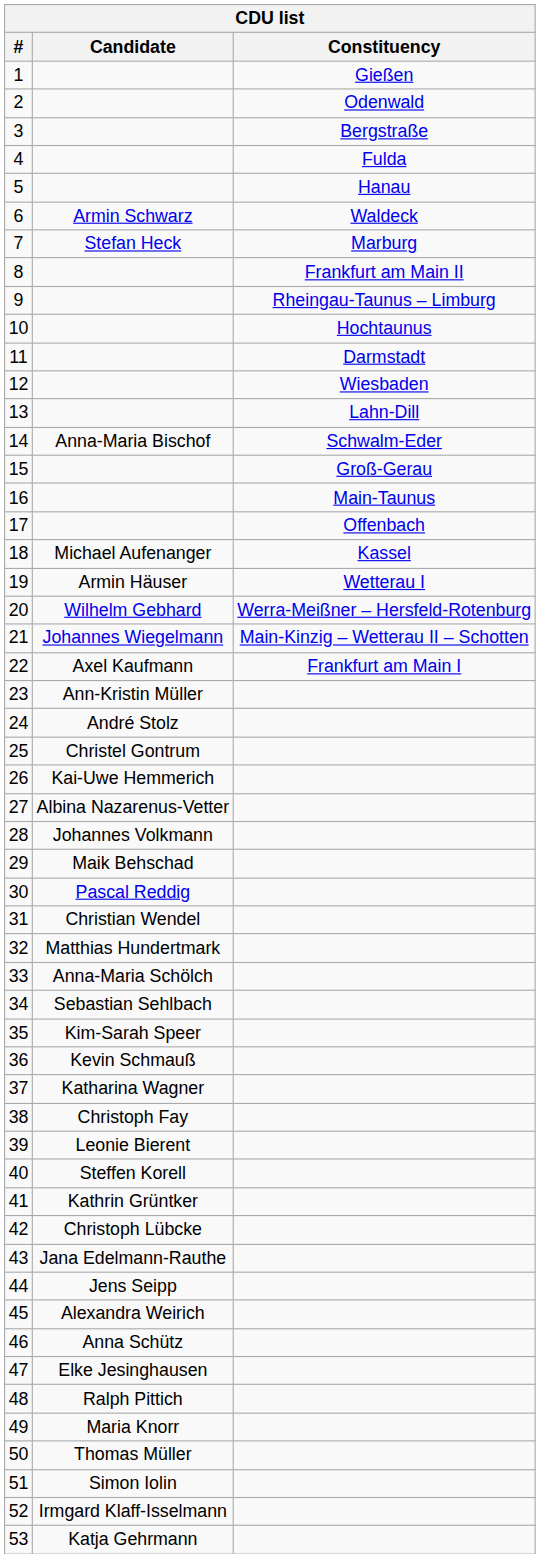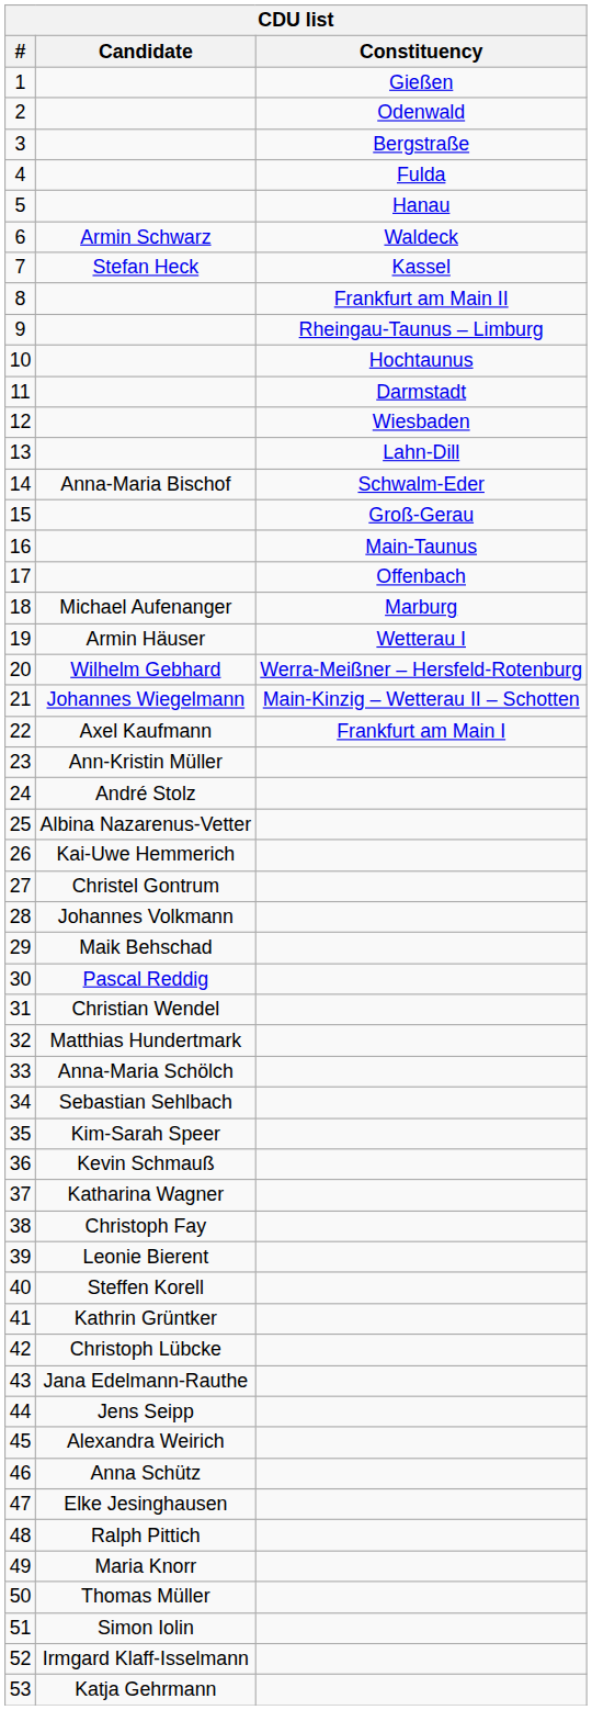 <table class="wikitable mw-collapsible mw-collapsed" style="text-align:center">
 <tr>
 <th colspan=3>CDU list</th>
 </tr>
 <tr>
 <th>#</th>
 <th>Candidate</th>
 <th>Constituency</th>
 </tr>
 <tr>
 <td>1</td>
 <td></td>
 <td><a href='#'>Gießen</a></td>
 </tr>
 <tr>
 <td>2</td>
 <td></td>
 <td><a href='#'>Odenwald</a></td>
 </tr>
 <tr>
 <td>3</td>
 <td></td>
 <td><a href='#'>Bergstraße</a></td>
 </tr>
 <tr>
 <td>4</td>
 <td></td>
 <td><a href='#'>Fulda</a></td>
 </tr>
 <tr>
 <td>5</td>
 <td></td>
 <td><a href='#'>Hanau</a></td>
 </tr>
 <tr>
 <td>6</td>
 <td><a href='#'>Armin Schwarz</a></td>
 <td><a href='#'>Waldeck</a></td>
 </tr>
 <tr>
 <td>7</td>
 <td><a href='#'>Stefan Heck</a></td>
-<td><a href='#'>Marburg</a></td>
+<td><a href='#'>Kassel</a></td>
 </tr>
 <tr>
 <td>8</td>
 <td></td>
 <td><a href='#'>Frankfurt am Main II</a></td>
 </tr>
 <tr>
 <td>9</td>
 <td></td>
 <td><a href='#'>Rheingau-Taunus – Limburg</a></td>
 </tr>
 <tr>
 <td>10</td>
 <td></td>
 <td><a href='#'>Hochtaunus</a></td>
 </tr>
 <tr>
 <td>11</td>
 <td></td>
 <td><a href='#'>Darmstadt</a></td>
 </tr>
 <tr>
 <td>12</td>
 <td></td>
 <td><a href='#'>Wiesbaden</a></td>
 </tr>
 <tr>
 <td>13</td>
 <td></td>
 <td><a href='#'>Lahn-Dill</a></td>
 </tr>
 <tr>
 <td>14</td>
 <td>Anna-Maria Bischof</td>
 <td><a href='#'>Schwalm-Eder</a></td>
 </tr>
 <tr>
 <td>15</td>
 <td></td>
 <td><a href='#'>Groß-Gerau</a></td>
 </tr>
 <tr>
 <td>16</td>
 <td></td>
 <td><a href='#'>Main-Taunus</a></td>
 </tr>
 <tr>
 <td>17</td>
 <td></td>
 <td><a href='#'>Offenbach</a></td>
 </tr>
 <tr>
 <td>18</td>
 <td>Michael Aufenanger</td>
-<td><a href='#'>Kassel</a></td>
+<td><a href='#'>Marburg</a></td>
 </tr>
 <tr>
 <td>19</td>
 <td>Armin Häuser</td>
 <td><a href='#'>Wetterau I</a></td>
 </tr>
 <tr>
 <td>20</td>
 <td><a href='#'>Wilhelm Gebhard</a></td>
 <td><a href='#'>Werra-Meißner – Hersfeld-Rotenburg</a></td>
 </tr>
 <tr>
 <td>21</td>
 <td><a href='#'>Johannes Wiegelmann</a></td>
 <td><a href='#'>Main-Kinzig – Wetterau II – Schotten</a></td>
 </tr>
 <tr>
 <td>22</td>
 <td>Axel Kaufmann</td>
 <td><a href='#'>Frankfurt am Main I</a></td>
 </tr>
 <tr>
 <td>23</td>
 <td>Ann-Kristin Müller</td>
 <td></td>
 </tr>
 <tr>
 <td>24</td>
 <td>André Stolz</td>
 <td></td>
 </tr>
 <tr>
 <td>25</td>
-<td>Christel Gontrum</td>
+<td>Albina Nazarenus-Vetter</td>
 <td></td>
 </tr>
 <tr>
 <td>26</td>
 <td>Kai-Uwe Hemmerich</td>
 <td></td>
 </tr>
 <tr>
 <td>27</td>
-<td>Albina Nazarenus-Vetter</td>
+<td>Christel Gontrum</td>
 <td></td>
 </tr>
 <tr>
 <td>28</td>
 <td>Johannes Volkmann</td>
 <td></td>
 </tr>
 <tr>
 <td>29</td>
 <td>Maik Behschad</td>
 <td></td>
 </tr>
 <tr>
 <td>30</td>
 <td><a href='#'>Pascal Reddig</a></td>
 <td></td>
 </tr>
 <tr>
 <td>31</td>
 <td>Christian Wendel</td>
 <td></td>
 </tr>
 <tr>
 <td>32</td>
 <td>Matthias Hundertmark</td>
 <td></td>
 </tr>
 <tr>
 <td>33</td>
 <td>Anna-Maria Schölch</td>
 <td></td>
 </tr>
 <tr>
 <td>34</td>
 <td>Sebastian Sehlbach</td>
 <td></td>
 </tr>
 <tr>
 <td>35</td>
 <td>Kim-Sarah Speer</td>
 <td></td>
 </tr>
 <tr>
 <td>36</td>
 <td>Kevin Schmauß</td>
 <td></td>
 </tr>
 <tr>
 <td>37</td>
 <td>Katharina Wagner</td>
 <td></td>
 </tr>
 <tr>
 <td>38</td>
 <td>Christoph Fay</td>
 <td></td>
 </tr>
 <tr>
 <td>39</td>
 <td>Leonie Bierent</td>
 <td></td>
 </tr>
 <tr>
 <td>40</td>
 <td>Steffen Korell</td>
 <td></td>
 </tr>
 <tr>
 <td>41</td>
 <td>Kathrin Grüntker</td>
 <td></td>
 </tr>
 <tr>
 <td>42</td>
 <td>Christoph Lübcke</td>
 <td></td>
 </tr>
 <tr>
 <td>43</td>
 <td>Jana Edelmann-Rauthe</td>
 <td></td>
 </tr>
 <tr>
 <td>44</td>
 <td>Jens Seipp</td>
 <td></td>
 </tr>
 <tr>
 <td>45</td>
 <td>Alexandra Weirich</td>
 <td></td>
 </tr>
 <tr>
 <td>46</td>
 <td>Anna Schütz</td>
 <td></td>
 </tr>
 <tr>
 <td>47</td>
 <td>Elke Jesinghausen</td>
 <td></td>
 </tr>
 <tr>
 <td>48</td>
 <td>Ralph Pittich</td>
 <td></td>
 </tr>
 <tr>
 <td>49</td>
 <td>Maria Knorr</td>
 <td></td>
 </tr>
 <tr>
 <td>50</td>
 <td>Thomas Müller</td>
 <td></td>
 </tr>
 <tr>
 <td>51</td>
 <td>Simon Iolin</td>
 <td></td>
 </tr>
 <tr>
 <td>52</td>
 <td>Irmgard Klaff-Isselmann</td>
 <td></td>
 </tr>
 <tr>
 <td>53</td>
 <td>Katja Gehrmann</td>
 <td></td>
 </tr>
 </table>
